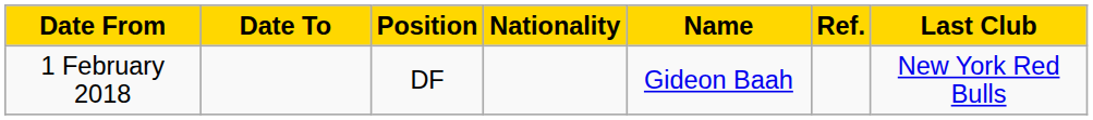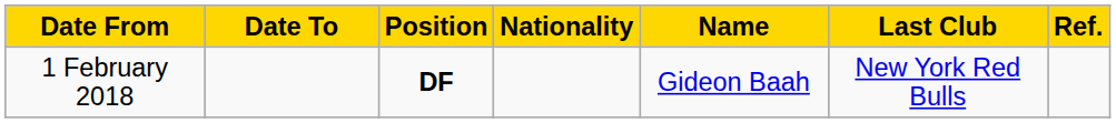 <table class="wikitable"  style="text-align:center; font-size:90%; ">
 <tr>
 <th style="background:#FFD700; color:#000000; width:150px;">Date From</th>
 <th style="background:#FFD700; color:#000000; width:150px;">Date To</th>
 <th style="background:#FFD700; color:#000000; width:50px;">Position</th>
 <th style="background:#FFD700; color:#000000; width:50px;">Nationality</th>
 <th style="background:#FFD700; color:#000000; width:150px;">Name</th>
+<th style="background:#FFD700; color:#000000; width:200px;">Last Club</th>
 <th style="background:#FFD700; color:#000000; width:25px;">Ref.</th>
-<th style="background:#FFD700; color:#000000; width:200px;">Last Club</th>
 </tr>
 <tr>
 <td>1 February 2018</td>
 <td></td>
-<td>DF</td>
+<td><strong>DF</strong></td>
 <td></td>
 <td><a href='#'>Gideon Baah</a></td>
+<td><a href='#'>New York Red Bulls</a></td>
 <td></td>
-<td><a href='#'>New York Red Bulls</a></td>
 </tr>
 </table>
